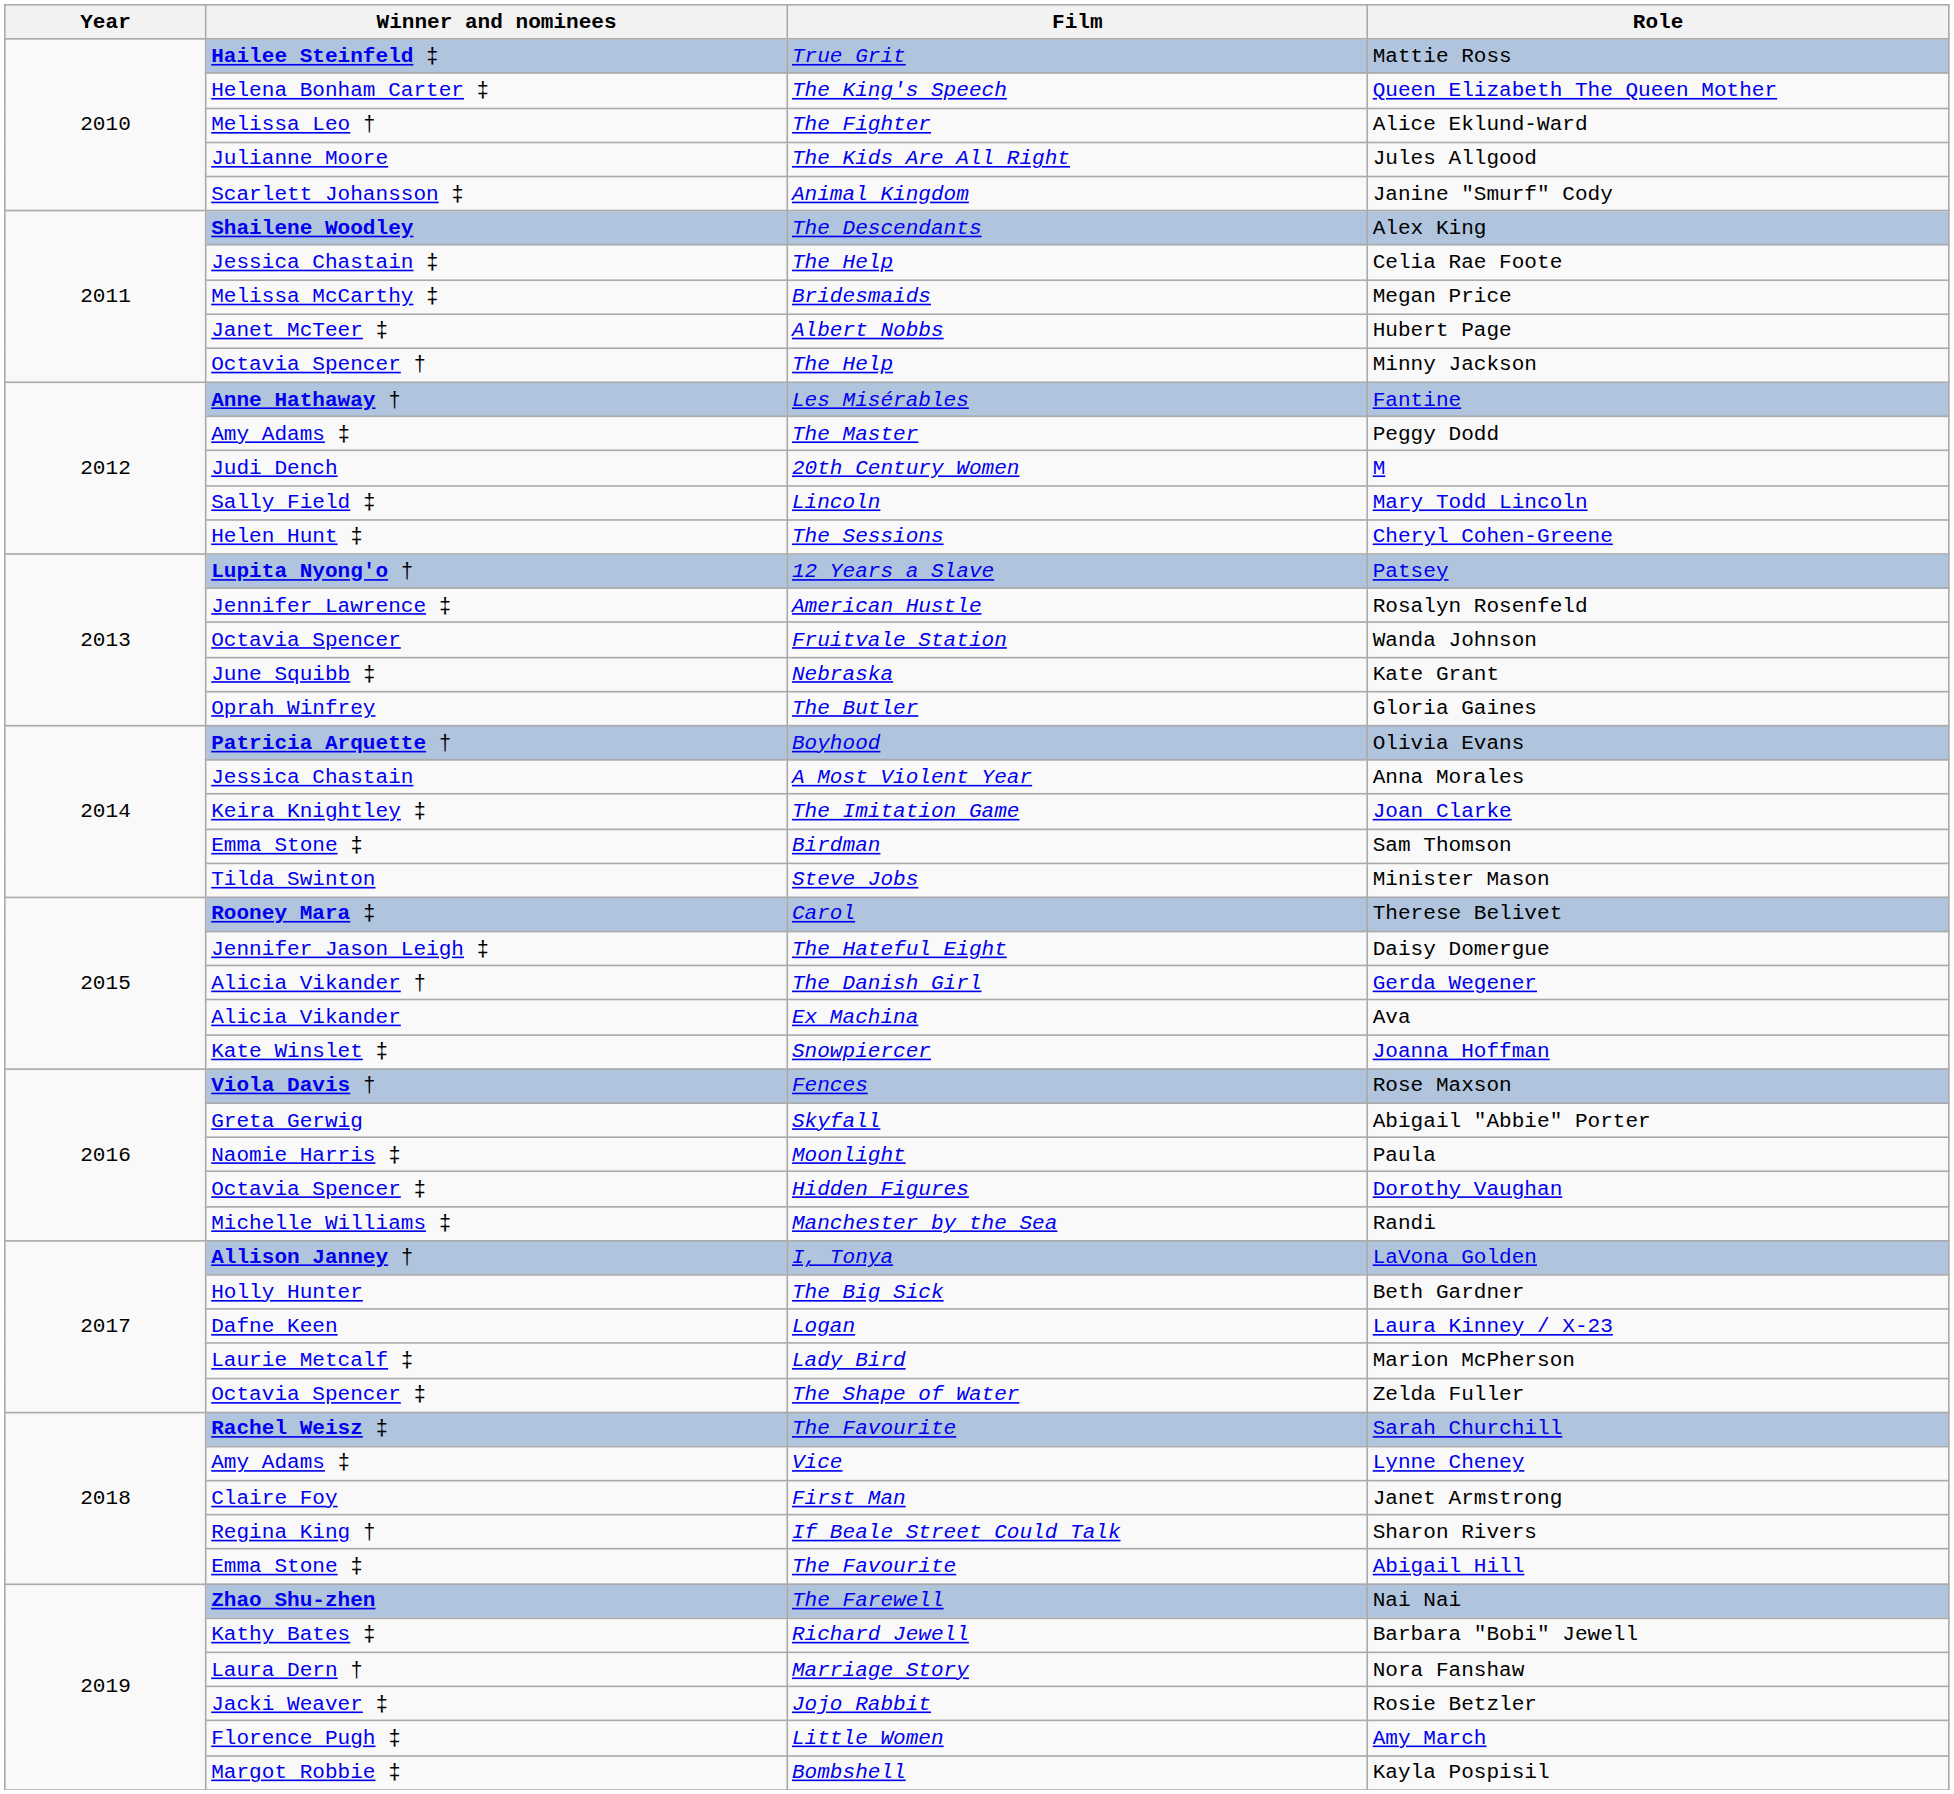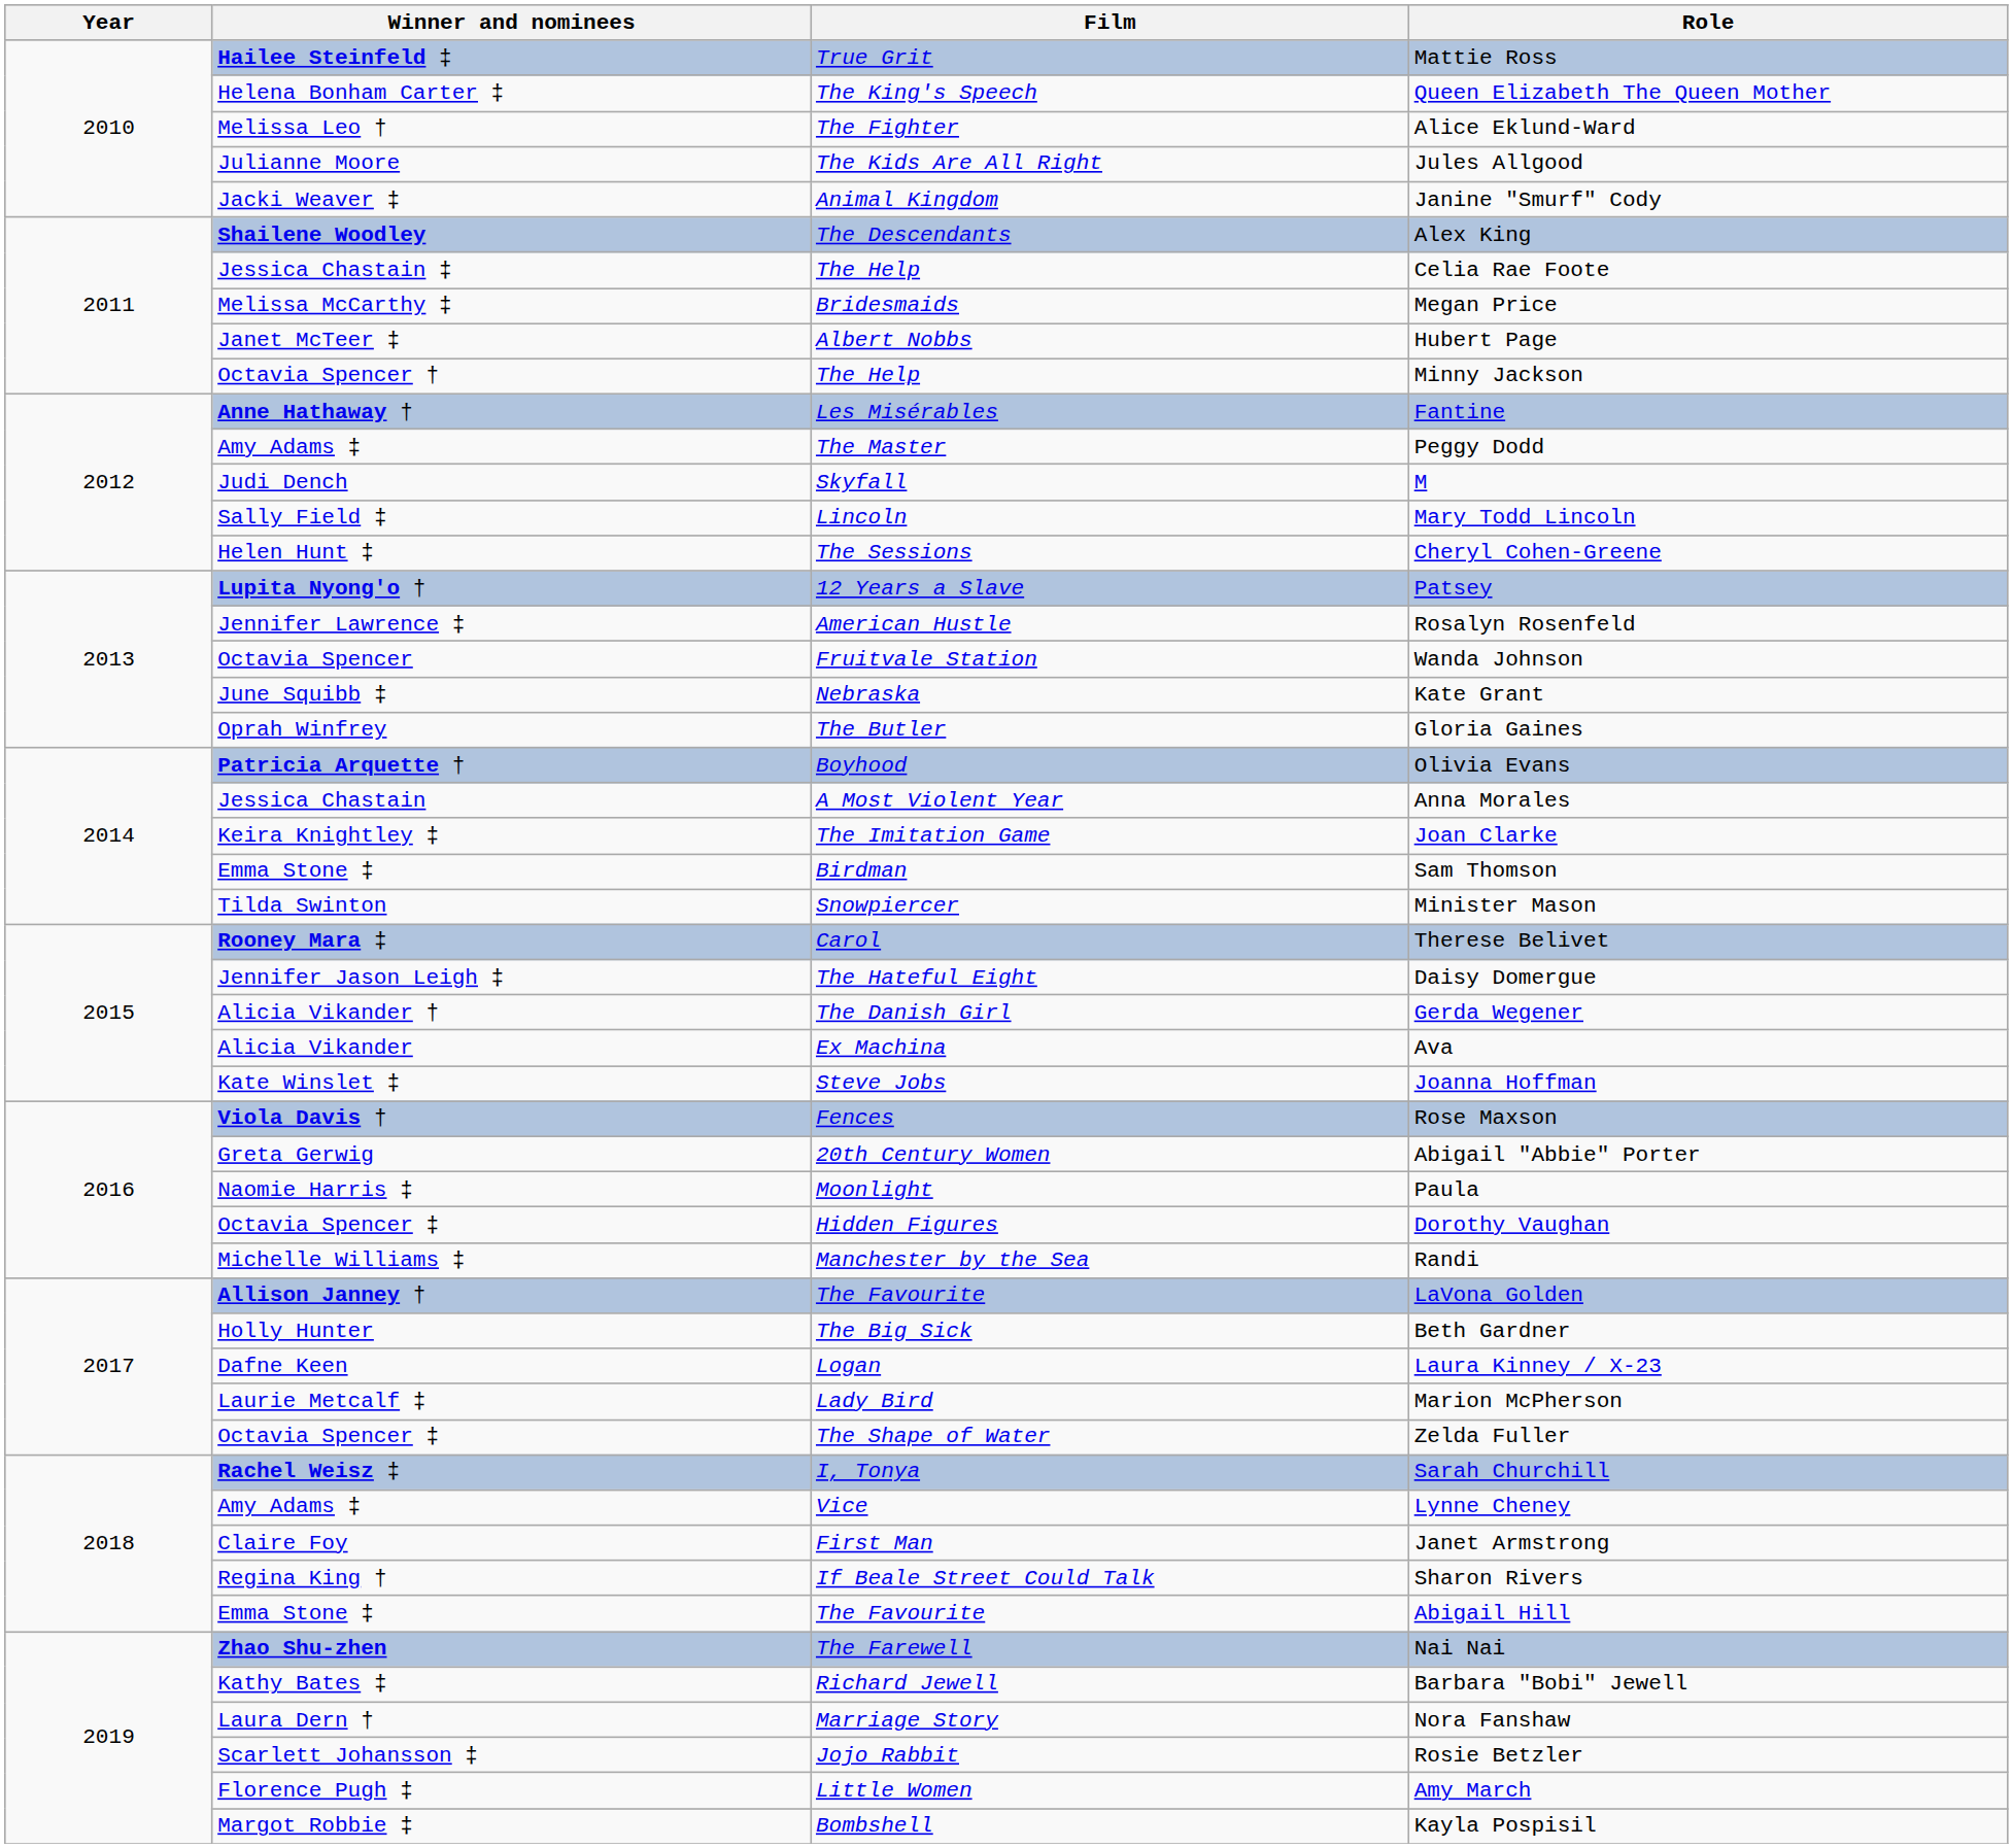 <table class="wikitable" width="95%" cellpadding="5">
 <tr>
 <th width="100"><strong>Year</strong></th>
 <th width="300"><strong>Winner and nominees</strong></th>
 <th width="300"><strong>Film</strong></th>
 <th width="300"><strong>Role</strong></th>
 </tr>
 <tr>
 <td rowspan="5" style="text-align:center;">2010</td>
 <td style="background:#B0C4DE;"><strong><a href='#'>Hailee Steinfeld</a></strong> ‡</td>
 <td style="background:#B0C4DE;"><em><a href='#'>True Grit</a></em></td>
 <td style="background:#B0C4DE;">Mattie Ross</td>
 </tr>
 <tr>
 <td><a href='#'>Helena Bonham Carter</a> ‡</td>
 <td><em><a href='#'>The King's Speech</a></em></td>
 <td><a href='#'>Queen Elizabeth The Queen Mother</a></td>
 </tr>
 <tr>
 <td><a href='#'>Melissa Leo</a> †</td>
 <td><em><a href='#'>The Fighter</a></em></td>
 <td>Alice Eklund-Ward</td>
 </tr>
 <tr>
 <td><a href='#'>Julianne Moore</a></td>
 <td><em><a href='#'>The Kids Are All Right</a></em></td>
 <td>Jules Allgood</td>
 </tr>
 <tr>
-<td><a href='#'>Scarlett Johansson</a> ‡</td>
+<td><a href='#'>Jacki Weaver</a> ‡</td>
 <td><em><a href='#'>Animal Kingdom</a></em></td>
 <td>Janine "Smurf" Cody</td>
 </tr>
 <tr>
 <td rowspan="5" style="text-align:center;">2011</td>
 <td style="background:#B0C4DE;"><strong><a href='#'>Shailene Woodley</a></strong></td>
 <td style="background:#B0C4DE;"><em><a href='#'>The Descendants</a></em></td>
 <td style="background:#B0C4DE;">Alex King</td>
 </tr>
 <tr>
 <td><a href='#'>Jessica Chastain</a> ‡</td>
 <td><em><a href='#'>The Help</a></em></td>
 <td>Celia Rae Foote</td>
 </tr>
 <tr>
 <td><a href='#'>Melissa McCarthy</a> ‡</td>
 <td><em><a href='#'>Bridesmaids</a></em></td>
 <td>Megan Price</td>
 </tr>
 <tr>
 <td><a href='#'>Janet McTeer</a> ‡</td>
 <td><em><a href='#'>Albert Nobbs</a></em></td>
 <td>Hubert Page</td>
 </tr>
 <tr>
 <td><a href='#'>Octavia Spencer</a> †</td>
 <td><em><a href='#'>The Help</a></em></td>
 <td>Minny Jackson</td>
 </tr>
 <tr>
 <td rowspan="5" style="text-align:center;">2012</td>
 <td style="background:#B0C4DE;"><strong><a href='#'>Anne Hathaway</a></strong> †</td>
 <td style="background:#B0C4DE;"><em><a href='#'>Les Misérables</a></em></td>
 <td style="background:#B0C4DE;"><a href='#'>Fantine</a></td>
 </tr>
 <tr>
 <td><a href='#'>Amy Adams</a> ‡</td>
 <td><em><a href='#'>The Master</a></em></td>
 <td>Peggy Dodd</td>
 </tr>
 <tr>
 <td><a href='#'>Judi Dench</a></td>
-<td><em><a href='#'>20th Century Women</a></em></td>
+<td><em><a href='#'>Skyfall</a></em></td>
 <td><a href='#'>M</a></td>
 </tr>
 <tr>
 <td><a href='#'>Sally Field</a> ‡</td>
 <td><em><a href='#'>Lincoln</a></em></td>
 <td><a href='#'>Mary Todd Lincoln</a></td>
 </tr>
 <tr>
 <td><a href='#'>Helen Hunt</a> ‡</td>
 <td><em><a href='#'>The Sessions</a></em></td>
 <td><a href='#'>Cheryl Cohen-Greene</a></td>
 </tr>
 <tr>
 <td rowspan="5" style="text-align:center;">2013</td>
 <td style="background:#B0C4DE;"><strong><a href='#'>Lupita Nyong'o</a></strong> †</td>
 <td style="background:#B0C4DE;"><em><a href='#'>12 Years a Slave</a></em></td>
 <td style="background:#B0C4DE;"><a href='#'>Patsey</a></td>
 </tr>
 <tr>
 <td><a href='#'>Jennifer Lawrence</a> ‡</td>
 <td><em><a href='#'>American Hustle</a></em></td>
 <td>Rosalyn Rosenfeld</td>
 </tr>
 <tr>
 <td><a href='#'>Octavia Spencer</a></td>
 <td><em><a href='#'>Fruitvale Station</a></em></td>
 <td>Wanda Johnson</td>
 </tr>
 <tr>
 <td><a href='#'>June Squibb</a> ‡</td>
 <td><em><a href='#'>Nebraska</a></em></td>
 <td>Kate Grant</td>
 </tr>
 <tr>
 <td><a href='#'>Oprah Winfrey</a></td>
 <td><em><a href='#'>The Butler</a></em></td>
 <td>Gloria Gaines</td>
 </tr>
 <tr>
 <td rowspan="5" style="text-align:center;">2014</td>
 <td style="background:#B0C4DE;"><strong><a href='#'>Patricia Arquette</a></strong> †</td>
 <td style="background:#B0C4DE;"><em><a href='#'>Boyhood</a></em></td>
 <td style="background:#B0C4DE;">Olivia Evans</td>
 </tr>
 <tr>
 <td><a href='#'>Jessica Chastain</a></td>
 <td><em><a href='#'>A Most Violent Year</a></em></td>
 <td>Anna Morales</td>
 </tr>
 <tr>
 <td><a href='#'>Keira Knightley</a> ‡</td>
 <td><em><a href='#'>The Imitation Game</a></em></td>
 <td><a href='#'>Joan Clarke</a></td>
 </tr>
 <tr>
 <td><a href='#'>Emma Stone</a> ‡</td>
 <td><em><a href='#'>Birdman</a></em></td>
 <td>Sam Thomson</td>
 </tr>
 <tr>
 <td><a href='#'>Tilda Swinton</a></td>
-<td><em><a href='#'>Steve Jobs</a></em></td>
+<td><em><a href='#'>Snowpiercer</a></em></td>
 <td>Minister Mason</td>
 </tr>
 <tr>
 <td rowspan="5" style="text-align:center;">2015</td>
 <td style="background:#B0C4DE;"><strong><a href='#'>Rooney Mara</a></strong> ‡</td>
 <td style="background:#B0C4DE;"><em><a href='#'>Carol</a></em></td>
 <td style="background:#B0C4DE;">Therese Belivet</td>
 </tr>
 <tr>
 <td><a href='#'>Jennifer Jason Leigh</a> ‡</td>
 <td><em><a href='#'>The Hateful Eight</a></em></td>
 <td>Daisy Domergue</td>
 </tr>
 <tr>
 <td><a href='#'>Alicia Vikander</a> †</td>
 <td><em><a href='#'>The Danish Girl</a></em></td>
 <td><a href='#'>Gerda Wegener</a></td>
 </tr>
 <tr>
 <td><a href='#'>Alicia Vikander</a></td>
 <td><em><a href='#'>Ex Machina</a></em></td>
 <td>Ava</td>
 </tr>
 <tr>
 <td><a href='#'>Kate Winslet</a> ‡</td>
-<td><em><a href='#'>Snowpiercer</a></em></td>
+<td><em><a href='#'>Steve Jobs</a></em></td>
 <td><a href='#'>Joanna Hoffman</a></td>
 </tr>
 <tr>
 <td rowspan=5 style="text-align:center;">2016</td>
 <td style="background:#B0C4DE;"><strong><a href='#'>Viola Davis</a></strong> †</td>
 <td style="background:#B0C4DE;"><em><a href='#'>Fences</a></em></td>
 <td style="background:#B0C4DE;">Rose Maxson</td>
 </tr>
 <tr>
 <td><a href='#'>Greta Gerwig</a></td>
-<td><em><a href='#'>Skyfall</a></em></td>
+<td><em><a href='#'>20th Century Women</a></em></td>
 <td>Abigail "Abbie" Porter</td>
 </tr>
 <tr>
 <td><a href='#'>Naomie Harris</a> ‡</td>
 <td><em><a href='#'>Moonlight</a></em></td>
 <td>Paula</td>
 </tr>
 <tr>
 <td><a href='#'>Octavia Spencer</a> ‡</td>
 <td><em><a href='#'>Hidden Figures</a></em></td>
 <td><a href='#'>Dorothy Vaughan</a></td>
 </tr>
 <tr>
 <td><a href='#'>Michelle Williams</a> ‡</td>
 <td><em><a href='#'>Manchester by the Sea</a></em></td>
 <td>Randi</td>
 </tr>
 <tr>
 <td rowspan=5 style="text-align:center;">2017</td>
 <td style="background:#B0C4DE;"><strong><a href='#'>Allison Janney</a></strong> †</td>
-<td style="background:#B0C4DE;"><em><a href='#'>I, Tonya</a></em></td>
+<td style="background:#B0C4DE;"><em><a href='#'>The Favourite</a></em></td>
 <td style="background:#B0C4DE;"><a href='#'>LaVona Golden</a></td>
 </tr>
 <tr>
 <td><a href='#'>Holly Hunter</a></td>
 <td><em><a href='#'>The Big Sick</a></em></td>
 <td>Beth Gardner</td>
 </tr>
 <tr>
 <td><a href='#'>Dafne Keen</a></td>
 <td><em><a href='#'>Logan</a></em></td>
 <td><a href='#'>Laura Kinney / X-23</a></td>
 </tr>
 <tr>
 <td><a href='#'>Laurie Metcalf</a> ‡</td>
 <td><em><a href='#'>Lady Bird</a></em></td>
 <td>Marion McPherson</td>
 </tr>
 <tr>
 <td><a href='#'>Octavia Spencer</a> ‡</td>
 <td><em><a href='#'>The Shape of Water</a></em></td>
 <td>Zelda Fuller</td>
 </tr>
 <tr>
 <td rowspan="5" style="text-align:center;">2018</td>
 <td style="background:#B0C4DE;"><strong><a href='#'>Rachel Weisz</a></strong> ‡</td>
-<td style="background:#B0C4DE;"><em><a href='#'>The Favourite</a></em></td>
+<td style="background:#B0C4DE;"><em><a href='#'>I, Tonya</a></em></td>
 <td style="background:#B0C4DE;"><a href='#'>Sarah Churchill</a></td>
 </tr>
 <tr>
 <td><a href='#'>Amy Adams</a> ‡</td>
 <td><em><a href='#'>Vice</a></em></td>
 <td><a href='#'>Lynne Cheney</a></td>
 </tr>
 <tr>
 <td><a href='#'>Claire Foy</a></td>
 <td><em><a href='#'>First Man</a></em></td>
 <td>Janet Armstrong</td>
 </tr>
 <tr>
 <td><a href='#'>Regina King</a> †</td>
 <td><em><a href='#'>If Beale Street Could Talk</a></em></td>
 <td>Sharon Rivers</td>
 </tr>
 <tr>
 <td><a href='#'>Emma Stone</a> ‡</td>
 <td><em><a href='#'>The Favourite</a></em></td>
 <td><a href='#'>Abigail Hill</a></td>
 </tr>
 <tr>
 <td rowspan="7" style="text-align:center;">2019</td>
 <td style="background:#B0C4DE;"><strong> <a href='#'>Zhao Shu-zhen</a></strong></td>
 <td style="background:#B0C4DE;"><em><a href='#'>The Farewell</a></em></td>
 <td style="background:#B0C4DE;">Nai Nai</td>
 </tr>
 <tr>
 <td><a href='#'>Kathy Bates</a> ‡</td>
 <td><em><a href='#'>Richard Jewell</a></em></td>
 <td>Barbara "Bobi" Jewell</td>
 </tr>
 <tr>
 <td><a href='#'>Laura Dern</a> †</td>
 <td><em><a href='#'>Marriage Story</a></em></td>
 <td>Nora Fanshaw</td>
 </tr>
 <tr>
-<td><a href='#'>Jacki Weaver</a> ‡</td>
+<td><a href='#'>Scarlett Johansson</a> ‡</td>
 <td><em><a href='#'>Jojo Rabbit</a></em></td>
 <td>Rosie Betzler</td>
 </tr>
 <tr>
 <td><a href='#'>Florence Pugh</a> ‡</td>
 <td><em><a href='#'>Little Women</a></em></td>
 <td><a href='#'>Amy March</a></td>
 </tr>
 <tr>
 <td><a href='#'>Margot Robbie</a> ‡</td>
 <td><em><a href='#'>Bombshell</a></em></td>
 <td>Kayla Pospisil</td>
 </tr>
 </table>
